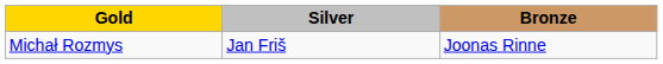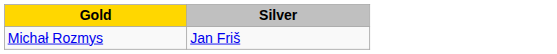 <table class="wikitable" style="text-align:left">
 <tr align="center">
 <td width=200 bgcolor=gold><strong>Gold</strong></td>
 <td width=200 bgcolor=silver><strong>Silver</strong></td>
-<td width=200 bgcolor=CC9966><strong>Bronze</strong></td>
 </tr>
 <tr>
 <td><a href='#'>Michał Rozmys</a><br></td>
 <td><a href='#'>Jan Friš</a><br></td>
-<td><a href='#'>Joonas Rinne</a><br></td>
 </tr>
 </table>
